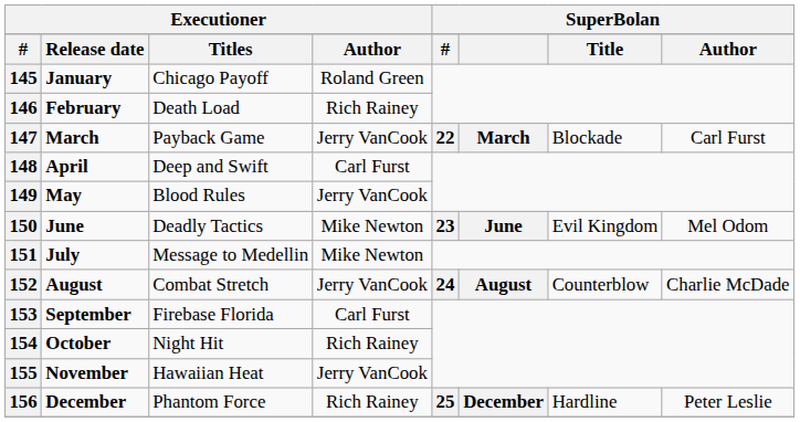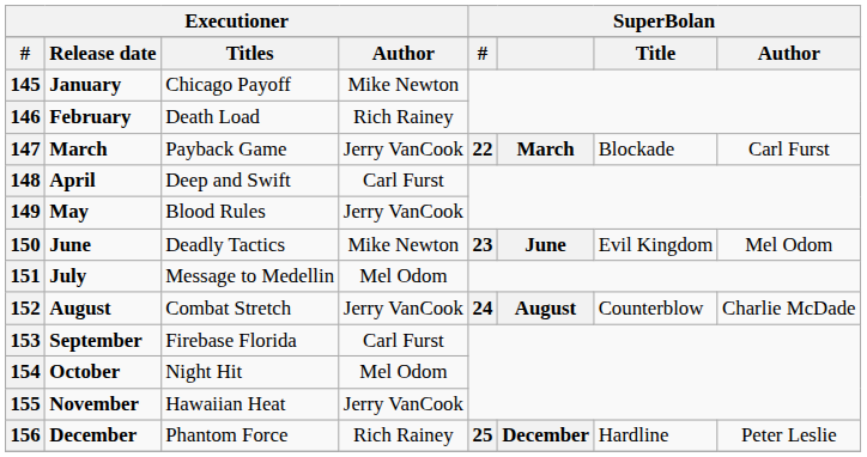 <table class="wikitable plainrowheaders sortable" style="margin-right: 0;">
 <tr>
 <th colspan="4" style="background: #;">Executioner</th>
 <th colspan="4" style="background: #;">SuperBolan</th>
 </tr>
 <tr>
 </tr>
 <tr>
 <th scope="col">#</th>
 <th scope="col">Release date</th>
 <th scope="col">Titles</th>
 <th scope="col">Author</th>
 <th scope="col">#</th>
 <th scope="col"></th>
 <th scope="col">Title</th>
 <th scope="col">Author</th>
 </tr>
 <tr>
 <th scope="row" style="text-align:center;"><strong>145</strong></th>
 <td><strong>January</strong></td>
 <td>Chicago Payoff</td>
-<td style="text-align:center;">Roland Green</td>
+<td style="text-align:center;">Mike Newton</td>
 </tr>
 <tr>
 <th scope="row" style="text-align:center;"><strong>146</strong></th>
 <td><strong>February</strong></td>
 <td>Death Load</td>
 <td style="text-align:center;">Rich Rainey</td>
 </tr>
 <tr>
 <th scope="row" style="text-align:center;"><strong>147</strong></th>
 <td><strong>March</strong></td>
 <td>Payback Game</td>
 <td style="text-align:center;">Jerry VanCook</td>
 <th scope="row" style="text-align:center;"><strong>22</strong></th>
 <th scope="row" style="text-align:center;"><strong>March</strong></th>
 <td>Blockade</td>
 <td style="text-align:center;">Carl Furst</td>
 </tr>
 <tr>
 <th scope="row" style="text-align:center;"><strong>148</strong></th>
 <td><strong>April</strong></td>
 <td>Deep and Swift</td>
 <td style="text-align:center;">Carl Furst</td>
 </tr>
 <tr>
 <th scope="row" style="text-align:center;"><strong>149</strong></th>
 <td><strong>May</strong></td>
 <td>Blood Rules</td>
 <td style="text-align:center;">Jerry VanCook</td>
 </tr>
 <tr>
 <th scope="row" style="text-align:center;"><strong>150</strong></th>
 <td><strong>June</strong></td>
 <td>Deadly Tactics</td>
 <td style="text-align:center;">Mike Newton</td>
 <th scope="row" style="text-align:center;"><strong>23</strong></th>
 <th scope="row" style="text-align:center;"><strong>June</strong></th>
 <td>Evil Kingdom</td>
 <td style="text-align:center;">Mel Odom</td>
 </tr>
 <tr>
 <th scope="row" style="text-align:center;"><strong>151</strong></th>
 <td><strong>July</strong></td>
 <td>Message to Medellin</td>
-<td style="text-align:center;">Mike Newton</td>
+<td style="text-align:center;">Mel Odom</td>
 </tr>
 <tr>
 <th scope="row" style="text-align:center;"><strong>152</strong></th>
 <td><strong>August</strong></td>
 <td>Combat Stretch</td>
 <td style="text-align:center;">Jerry VanCook</td>
 <th scope="row" style="text-align:center;"><strong>24</strong></th>
 <th scope="row" style="text-align:center;"><strong>August</strong></th>
 <td>Counterblow</td>
 <td style="text-align:center;">Charlie McDade</td>
 </tr>
 <tr>
 <th scope="row" style="text-align:center;"><strong>153</strong></th>
 <td><strong>September</strong></td>
 <td>Firebase Florida</td>
 <td style="text-align:center;">Carl Furst</td>
 </tr>
 <tr>
 <th scope="row" style="text-align:center;"><strong>154</strong></th>
 <td><strong>October</strong></td>
 <td>Night Hit</td>
-<td style="text-align:center;">Rich Rainey</td>
+<td style="text-align:center;">Mel Odom</td>
 </tr>
 <tr>
 <th scope="row" style="text-align:center;"><strong>155</strong></th>
 <td><strong>November</strong></td>
 <td>Hawaiian Heat</td>
 <td style="text-align:center;">Jerry VanCook</td>
 </tr>
 <tr>
 <th scope="row" style="text-align:center;"><strong>156</strong></th>
 <td><strong>December</strong></td>
 <td>Phantom Force</td>
 <td style="text-align:center;">Rich Rainey</td>
 <th scope="row" style="text-align:center;"><strong>25</strong></th>
 <th scope="row" style="text-align:center;"><strong>December</strong></th>
 <td>Hardline</td>
 <td style="text-align:center;">Peter Leslie</td>
 </tr>
 <tr>
 </tr>
 </table>
